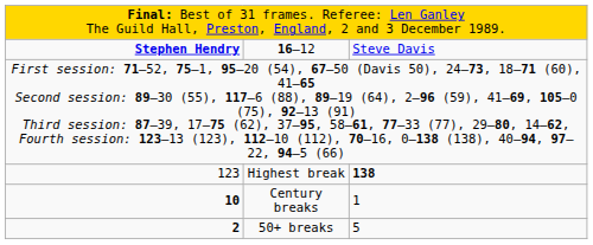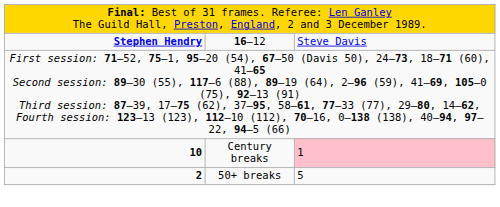 <table class="wikitable" style="font-size: 95%; margin: 1em auto 1em auto;">
 <tr>
 <td colspan="3" align="center" bgcolor="#ffd700"><strong>Final:</strong> Best of 31 frames. Referee: <a href='#'>Len Ganley</a><br>The Guild Hall, <a href='#'>Preston</a>, <a href='#'>England</a>, 2 and 3 December 1989.</td>
 </tr>
 <tr>
 <td width="230" align="right"><strong><a href='#'>Stephen Hendry</a></strong><br></td>
 <td width="100" align="center"><strong>16</strong>–12</td>
 <td width="230"><a href='#'>Steve Davis</a><br></td>
 </tr>
 <tr>
 <td colspan="3" align="center" style="font-size: 100%"><em>First session:</em> <strong>71</strong>–52, <strong>75</strong>–1, <strong>95</strong>–20 (54), <strong>67</strong>–50 (Davis 50), 24–<strong>73</strong>, 18–<strong>71</strong> (60), 41–<strong>65</strong><br><em>Second session:</em> <strong>89</strong>–30 (55), <strong>117</strong>–6 (88), <strong>89</strong>–19 (64), 2–<strong>96</strong> (59), 41–<strong>69</strong>, <strong>105</strong>–0 (75), <strong>92</strong>–13 (91)<br><em>Third session:</em> <strong>87</strong>–39, 17–<strong>75</strong> (62), 37–<strong>95</strong>, 58–<strong>61</strong>, <strong>77</strong>–33 (77), 29–<strong>80</strong>, 14–<strong>62</strong>,<br><em>Fourth session:</em> <strong>123</strong>–13 (123), <strong>112</strong>–10 (112), <strong>70</strong>–16, 0–<strong>138</strong> (138), 40–<strong>94</strong>, <strong>97</strong>–22, <strong>94</strong>–5 (66)</td>
 </tr>
 <tr>
-<td align="right">123</td>
-<td align="center">Highest break</td>
-<td><strong>138</strong></td>
-</tr>
-<tr>
 <td align="right"><strong>10</strong></td>
 <td align="center">Century breaks</td>
-<td>1</td>
+<td style="background: pink;">1</td>
 </tr>
 <tr>
 <td align="right"><strong>2</strong></td>
 <td align="center">50+ breaks</td>
 <td>5</td>
 </tr>
 </table>
